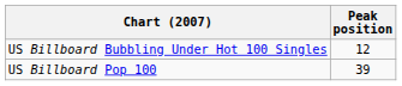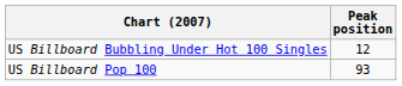 <table class="wikitable sortable">
 <tr>
 <th>Chart (2007)</th>
 <th>Peak<br>position</th>
 </tr>
 <tr>
 <td>US <em>Billboard</em> <a href='#'>Bubbling Under Hot 100 Singles</a></td>
 <td align="center">12</td>
 </tr>
 <tr>
 <td>US <em>Billboard</em> <a href='#'>Pop 100</a></td>
-<td align="center">39</td>
+<td align="center">93</td>
 </tr>
 </table>
